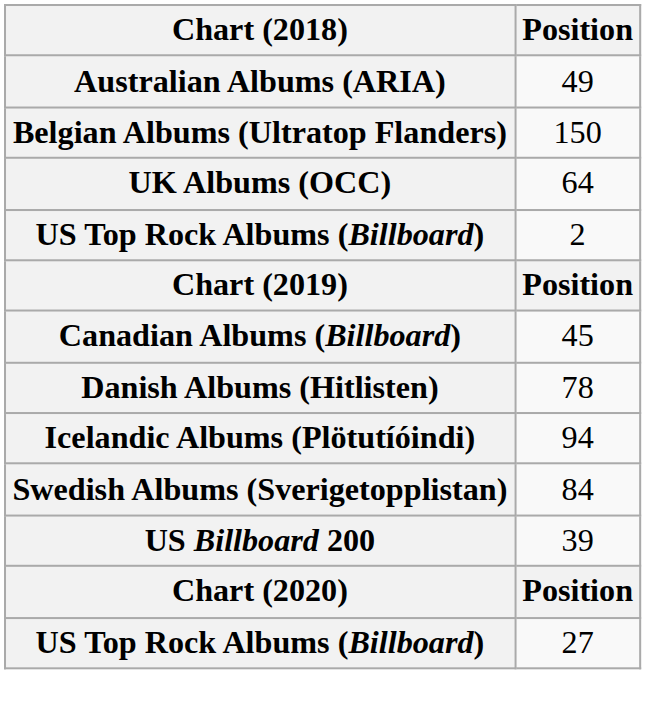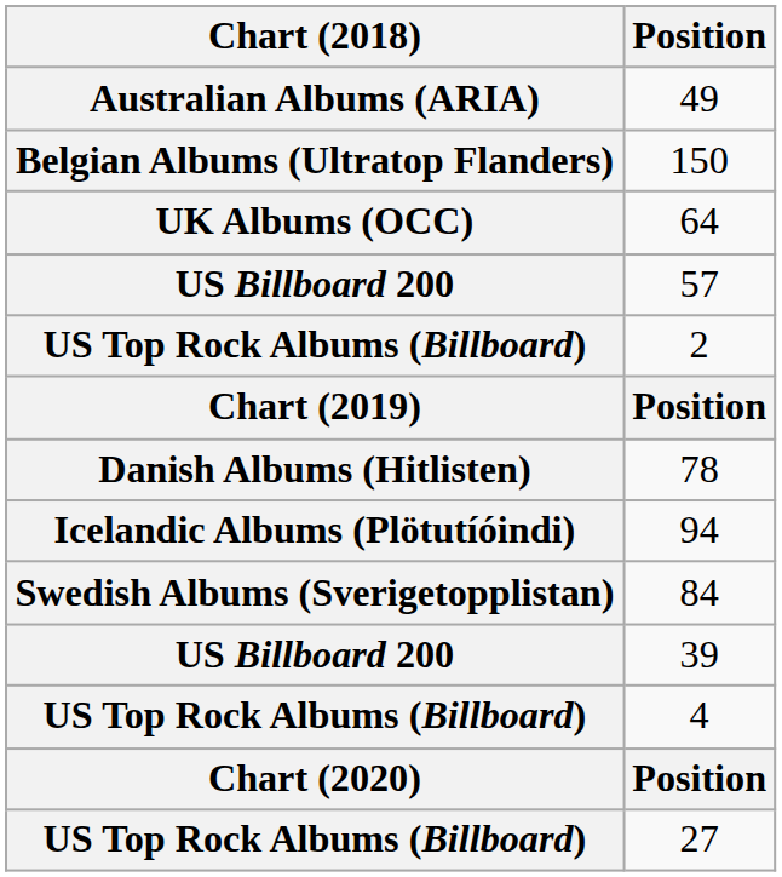 <table class="wikitable sortable plainrowheaders" style="text-align:center">
 <tr>
 <th scope="col">Chart (2018)</th>
 <th scope="col">Position</th>
 </tr>
 <tr>
 <th scope="row">Australian Albums (ARIA)</th>
 <td>49</td>
 </tr>
 <tr>
 <th scope="row">Belgian Albums (Ultratop Flanders)</th>
 <td>150</td>
 </tr>
 <tr>
 <th scope="row">UK Albums (OCC)</th>
 <td>64</td>
 </tr>
 <tr>
+<th scope="row">US <em>Billboard</em> 200</th>
+<td>57</td>
+</tr>
+<tr>
 <th scope="row">US Top Rock Albums (<em>Billboard</em>)</th>
 <td>2</td>
 </tr>
 <tr>
 <th scope="col">Chart (2019)</th>
 <th scope="col">Position</th>
-</tr>
-<tr>
-<th scope="row">Canadian Albums (<em>Billboard</em>)</th>
-<td>45</td>
 </tr>
 <tr>
 <th scope="row">Danish Albums (Hitlisten)</th>
 <td>78</td>
 </tr>
 <tr>
 <th scope="row">Icelandic Albums (Plötutíóindi)</th>
 <td>94</td>
 </tr>
 <tr>
 <th scope="row">Swedish Albums (Sverigetopplistan)</th>
 <td>84</td>
 </tr>
 <tr>
 <th scope="row">US <em>Billboard</em> 200</th>
 <td>39</td>
 </tr>
 <tr>
+<th scope="row">US Top Rock Albums (<em>Billboard</em>)</th>
+<td>4</td>
+</tr>
+<tr>
 <th scope="col">Chart (2020)</th>
 <th scope="col">Position</th>
 </tr>
 <tr>
 <th scope="row">US Top Rock Albums (<em>Billboard</em>)</th>
 <td>27</td>
 </tr>
 </table>
